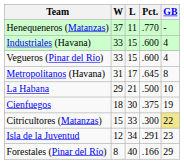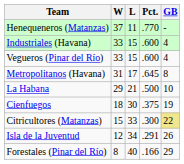 <table class="wikitable">
 <tr>
 <th>Team</th>
 <th>W</th>
 <th>L</th>
 <th>Pct.</th>
 <th><a href='#'>GB</a></th>
 </tr>
 <tr style="background-color:#ccffcc;">
 <td>Henequeneros (<a href='#'>Matanzas</a>)</td>
 <td>37</td>
 <td>11</td>
 <td>.770</td>
 <td>-</td>
 </tr>
 <tr style="background-color:#ccffcc;">
 <td><a href='#'>Industriales</a> (Havana)</td>
 <td>33</td>
 <td>15</td>
 <td>.600</td>
 <td>4</td>
 </tr>
 <tr>
 <td>Vegueros (<a href='#'>Pinar del Río</a>)</td>
 <td>33</td>
 <td>15</td>
 <td>.600</td>
 <td>4</td>
 </tr>
 <tr>
 <td><a href='#'>Metropolitanos</a> (Havana)</td>
 <td>31</td>
 <td>17</td>
 <td>.645</td>
 <td>8</td>
 </tr>
 <tr>
 <td><a href='#'>La Habana</a></td>
 <td>29</td>
 <td>21</td>
 <td>.500</td>
 <td>10</td>
 </tr>
 <tr>
 <td><a href='#'>Cienfuegos</a></td>
 <td>18</td>
 <td>30</td>
 <td>.375</td>
 <td>19</td>
 </tr>
 <tr>
 <td>Citricultores (<a href='#'>Matanzas</a>)</td>
 <td>15</td>
 <td>33</td>
 <td>.300</td>
 <td style="background: khaki;">22</td>
 </tr>
 <tr>
 <td><a href='#'>Isla de la Juventud</a></td>
 <td>12</td>
 <td>34</td>
 <td>.291</td>
-<td>23</td>
+<td>26</td>
 </tr>
 <tr>
 <td>Forestales (<a href='#'>Pinar del Río</a>)</td>
 <td>8</td>
 <td>40</td>
 <td>.166</td>
 <td>29</td>
 </tr>
 </table>
